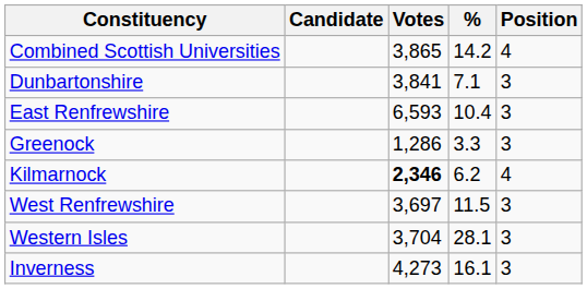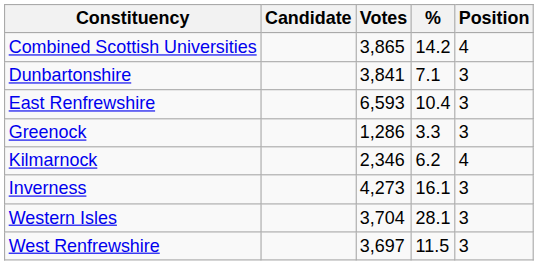 <table class="wikitable sortable">
 <tr>
 <th>Constituency</th>
 <th>Candidate</th>
 <th>Votes</th>
 <th>%</th>
 <th>Position</th>
 </tr>
 <tr>
 <td><a href='#'>Combined Scottish Universities</a></td>
 <td></td>
 <td>3,865</td>
 <td>14.2</td>
 <td>4</td>
 </tr>
 <tr>
 <td><a href='#'>Dunbartonshire</a></td>
 <td></td>
 <td>3,841</td>
 <td>7.1</td>
 <td>3</td>
 </tr>
 <tr>
 <td><a href='#'>East Renfrewshire</a></td>
 <td></td>
 <td>6,593</td>
 <td>10.4</td>
 <td>3</td>
 </tr>
 <tr>
 <td><a href='#'>Greenock</a></td>
 <td></td>
 <td>1,286</td>
 <td>3.3</td>
 <td>3</td>
 </tr>
 <tr>
 <td><a href='#'>Kilmarnock</a></td>
 <td></td>
-<td><strong>2,346</strong></td>
+<td>2,346</td>
 <td>6.2</td>
 <td>4</td>
 </tr>
 <tr>
-<td><a href='#'>West Renfrewshire</a></td>
+<td><a href='#'>Inverness</a></td>
 <td></td>
-<td>3,697</td>
-<td>11.5</td>
+<td>4,273</td>
+<td>16.1</td>
 <td>3</td>
 </tr>
 <tr>
 <td><a href='#'>Western Isles</a></td>
 <td></td>
 <td>3,704</td>
 <td>28.1</td>
 <td>3</td>
 </tr>
 <tr>
-<td><a href='#'>Inverness</a></td>
+<td><a href='#'>West Renfrewshire</a></td>
 <td></td>
-<td>4,273</td>
-<td>16.1</td>
+<td>3,697</td>
+<td>11.5</td>
 <td>3</td>
 </tr>
 </table>
